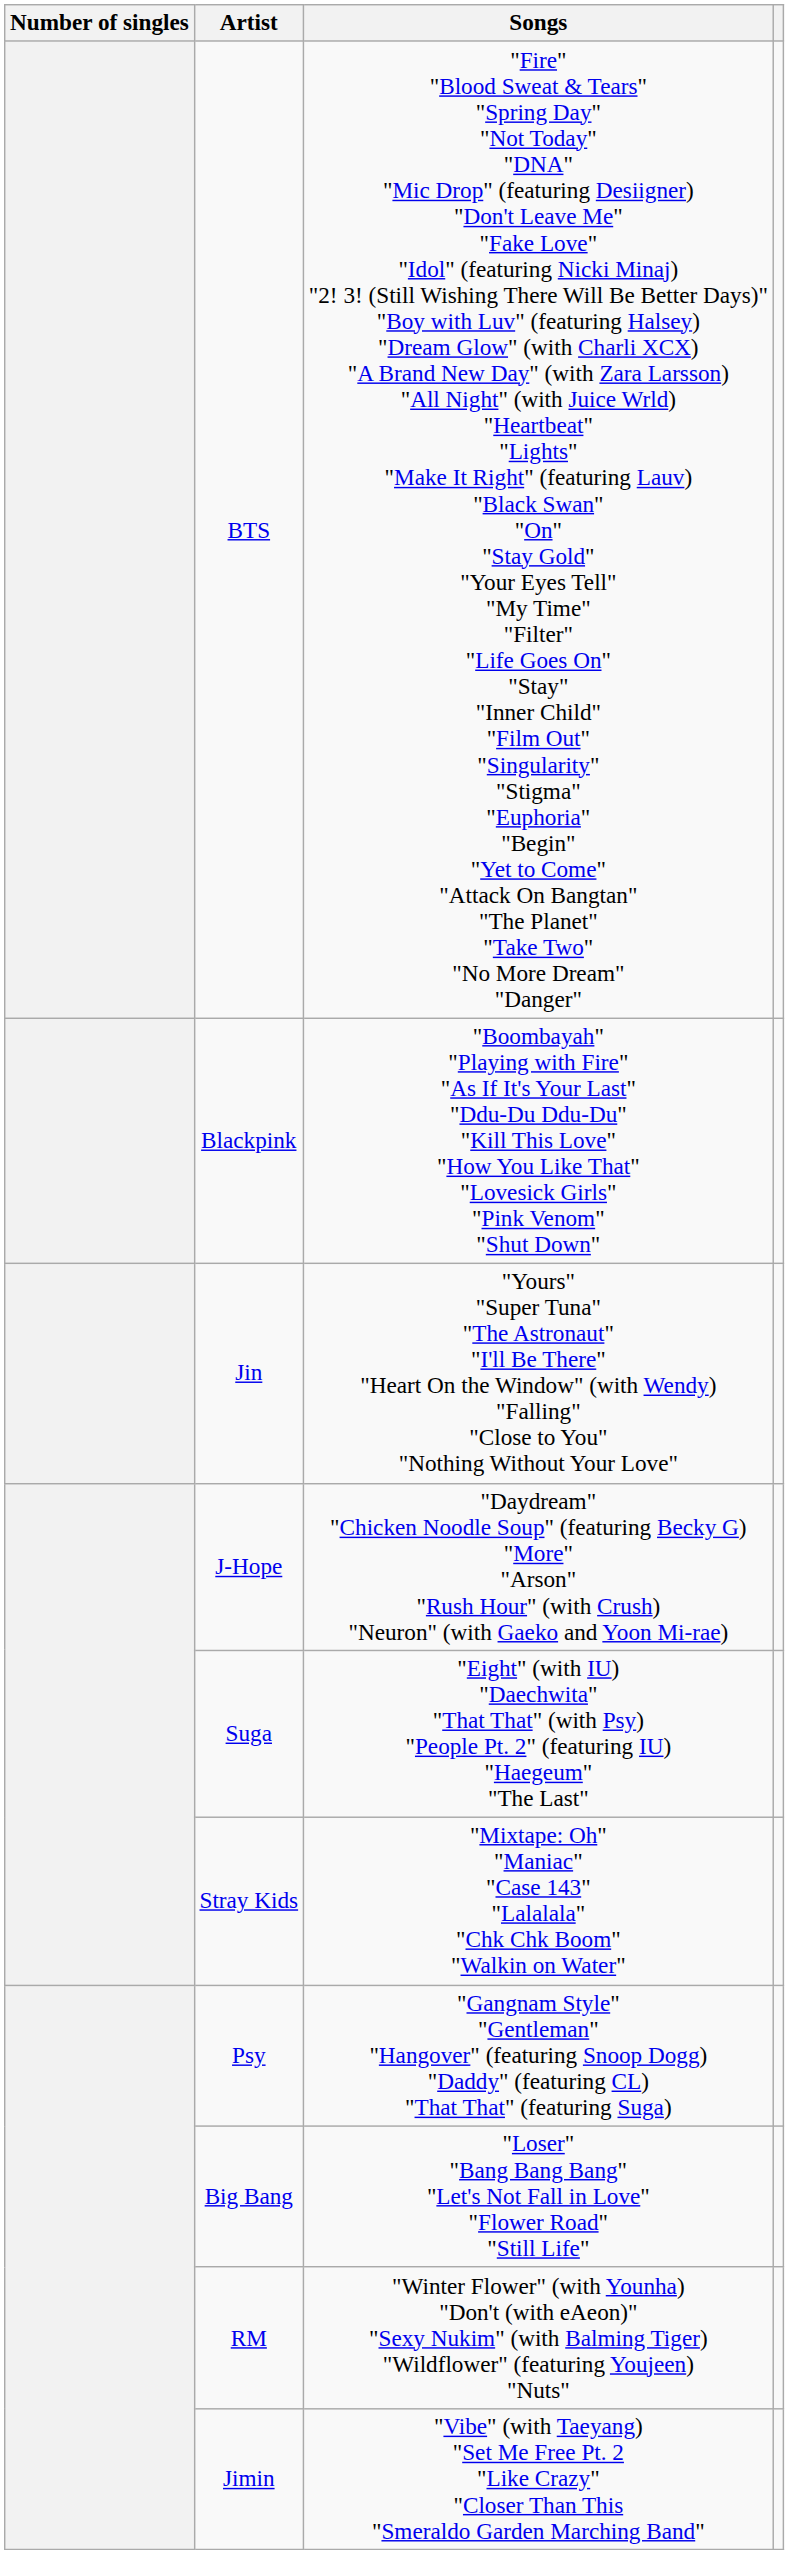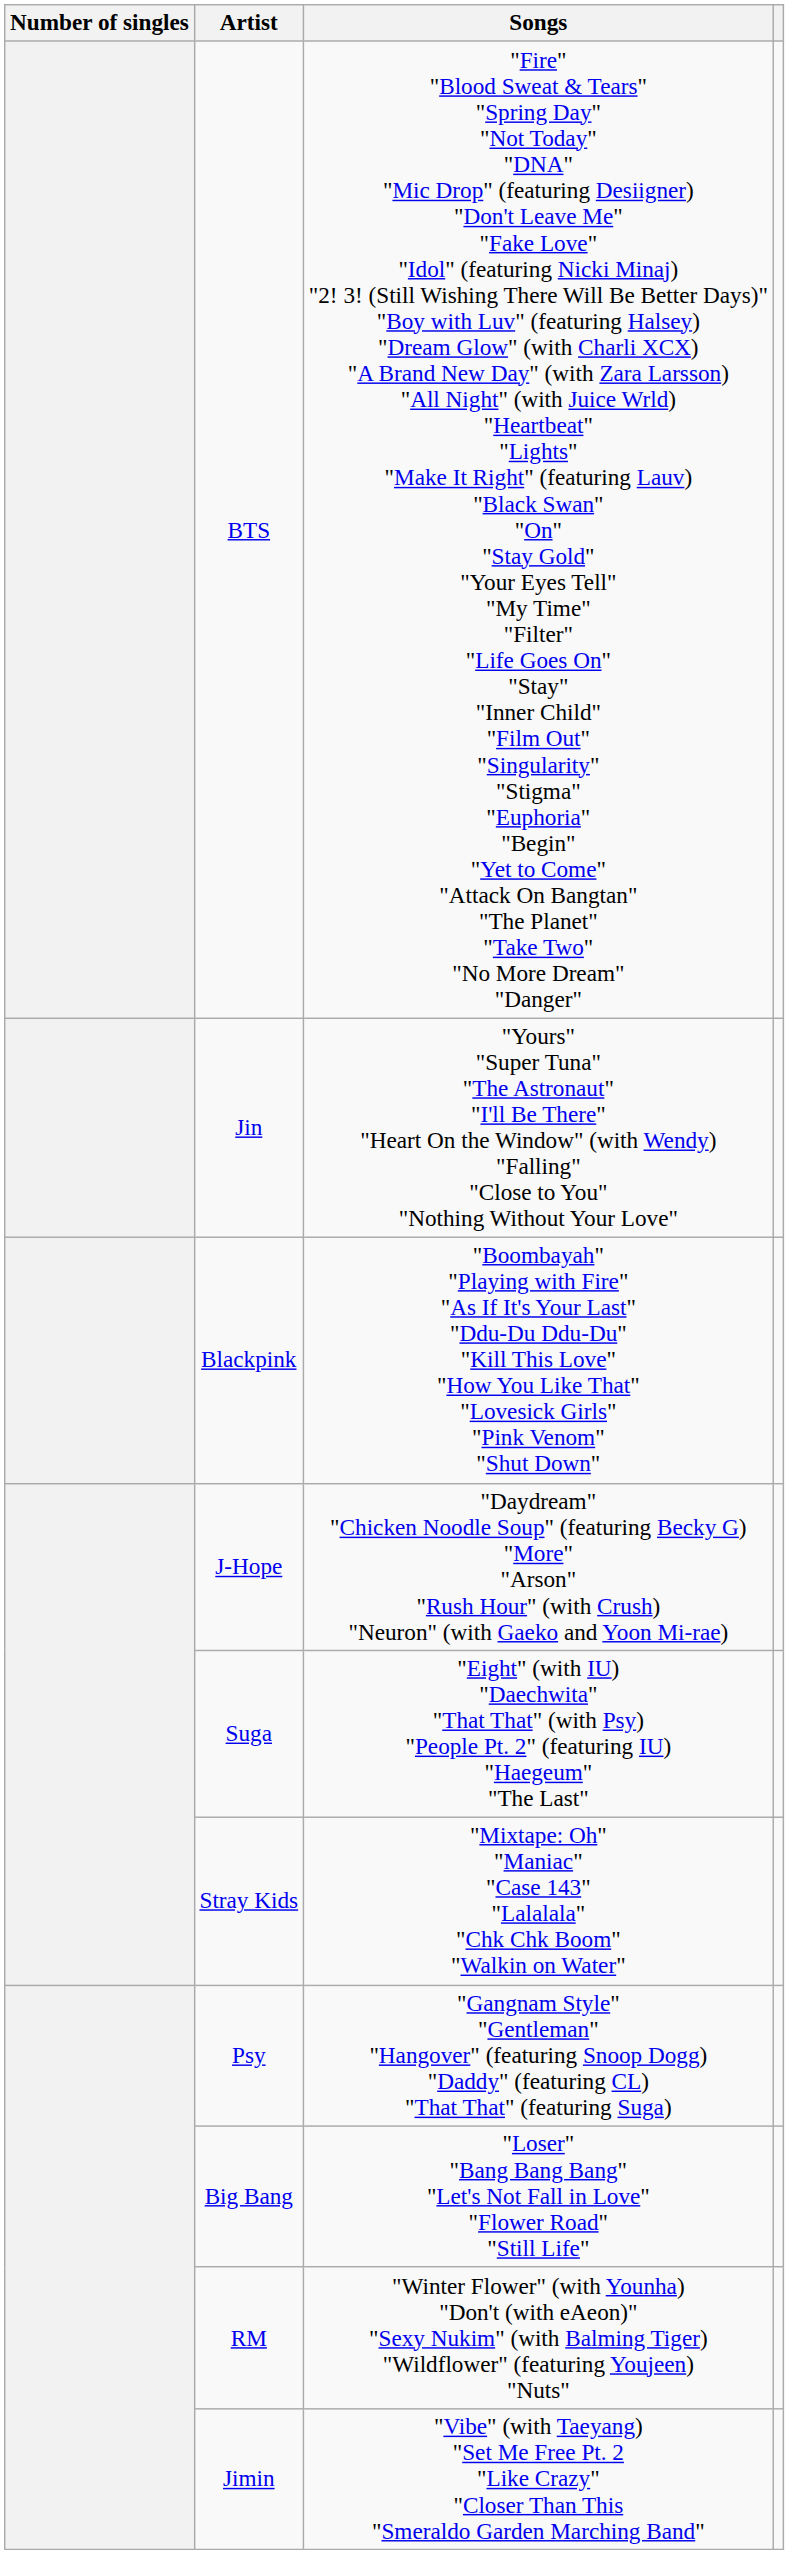 <table class="wikitable plainrowheaders" style="text-align: center">
 <tr>
 <th scope="col">Number of singles</th>
 <th scope="col">Artist</th>
 <th scope="col">Songs</th>
 <th scope="col" class="unsortable"></th>
 </tr>
 <tr>
 <th scope="row"></th>
 <td><a href='#'>BTS</a></td>
 <td>"<a href='#'>Fire</a>"<br>"<a href='#'>Blood Sweat & Tears</a>"<br>"<a href='#'>Spring Day</a>"<br>"<a href='#'>Not Today</a>"<br>"<a href='#'>DNA</a>"<br>"<a href='#'>Mic Drop</a>" (featuring <a href='#'>Desiigner</a>)<br>"<a href='#'>Don't Leave Me</a>"<br>"<a href='#'>Fake Love</a>"<br>"<a href='#'>Idol</a>" (featuring <a href='#'>Nicki Minaj</a>)<br>"2! 3! (Still Wishing There Will Be Better Days)"<br>"<a href='#'>Boy with Luv</a>" (featuring <a href='#'>Halsey</a>)<br>"<a href='#'>Dream Glow</a>" (with <a href='#'>Charli XCX</a>)<br>"<a href='#'>A Brand New Day</a>" (with <a href='#'>Zara Larsson</a>)<br>"<a href='#'>All Night</a>" (with <a href='#'>Juice Wrld</a>)<br>"<a href='#'>Heartbeat</a>"<br>"<a href='#'>Lights</a>"<br>"<a href='#'>Make It Right</a>" (featuring <a href='#'>Lauv</a>)<br>"<a href='#'>Black Swan</a>"<br>"<a href='#'>On</a>"<br>"<a href='#'>Stay Gold</a>"<br>"Your Eyes Tell"<br>"My Time"<br>"Filter"<br>"<a href='#'>Life Goes On</a>"<br>"Stay"<br>"Inner Child"<br>"<a href='#'>Film Out</a>"<br>"<a href='#'>Singularity</a>"<br>"Stigma"<br>"<a href='#'>Euphoria</a>"<br>"Begin"<br>"<a href='#'>Yet to Come</a>"<br>"Attack On Bangtan"<br>"The Planet"<br>"<a href='#'>Take Two</a>"<br>"No More Dream"<br>"Danger"</td>
 <td></td>
 </tr>
 <tr>
 <th scope="row"></th>
-<td><a href='#'>Blackpink</a></td>
-<td>"<a href='#'>Boombayah</a>"<br>"<a href='#'>Playing with Fire</a>"<br>"<a href='#'>As If It's Your Last</a>"<br>"<a href='#'>Ddu-Du Ddu-Du</a>"<br>"<a href='#'>Kill This Love</a>"<br>"<a href='#'>How You Like That</a>"<br>"<a href='#'>Lovesick Girls</a>"<br>"<a href='#'>Pink Venom</a>"<br>"<a href='#'>Shut Down</a>"</td>
+<td><a href='#'>Jin</a></td>
+<td>"Yours"<br>"Super Tuna"<br>"<a href='#'>The Astronaut</a>" <br>"<a href='#'>I'll Be There</a>"<br>"Heart On the Window" (with <a href='#'>Wendy</a>)<br>"Falling"<br>"Close to You"<br>"Nothing Without Your Love"</td>
 <td></td>
 </tr>
 <tr>
 <th scope="row"></th>
-<td><a href='#'>Jin</a></td>
-<td>"Yours"<br>"Super Tuna"<br>"<a href='#'>The Astronaut</a>" <br>"<a href='#'>I'll Be There</a>"<br>"Heart On the Window" (with <a href='#'>Wendy</a>)<br>"Falling"<br>"Close to You"<br>"Nothing Without Your Love"</td>
+<td><a href='#'>Blackpink</a></td>
+<td>"<a href='#'>Boombayah</a>"<br>"<a href='#'>Playing with Fire</a>"<br>"<a href='#'>As If It's Your Last</a>"<br>"<a href='#'>Ddu-Du Ddu-Du</a>"<br>"<a href='#'>Kill This Love</a>"<br>"<a href='#'>How You Like That</a>"<br>"<a href='#'>Lovesick Girls</a>"<br>"<a href='#'>Pink Venom</a>"<br>"<a href='#'>Shut Down</a>"</td>
 <td></td>
 </tr>
 <tr>
 <th scope="row" rowspan="3"></th>
 <td><a href='#'>J-Hope</a></td>
 <td>"Daydream"<br>"<a href='#'>Chicken Noodle Soup</a>" (featuring <a href='#'>Becky G</a>)<br>"<a href='#'>More</a>"<br>"Arson"<br>"<a href='#'>Rush Hour</a>" (with <a href='#'>Crush</a>)<br>"Neuron" (with <a href='#'>Gaeko</a> and <a href='#'>Yoon Mi-rae</a>)</td>
 <td></td>
 </tr>
 <tr>
 <td><a href='#'>Suga</a></td>
 <td>"<a href='#'>Eight</a>" (with <a href='#'>IU</a>)<br>"<a href='#'>Daechwita</a>"<br>"<a href='#'>That That</a>" (with <a href='#'>Psy</a>)<br>"<a href='#'>People Pt. 2</a>" (featuring <a href='#'>IU</a>)<br>"<a href='#'>Haegeum</a>"<br>"The Last"</td>
 <td></td>
 </tr>
 <tr>
 <td><a href='#'>Stray Kids</a></td>
 <td>"<a href='#'>Mixtape: Oh</a>"<br>"<a href='#'>Maniac</a>"<br>"<a href='#'>Case 143</a>"<br>"<a href='#'>Lalalala</a>"<br>"<a href='#'>Chk Chk Boom</a>"<br>"<a href='#'>Walkin on Water</a>"</td>
 <td></td>
 </tr>
 <tr>
 <th scope="row" rowspan="4"></th>
 <td><a href='#'>Psy</a></td>
 <td>"<a href='#'>Gangnam Style</a>"<br>"<a href='#'>Gentleman</a>"<br>"<a href='#'>Hangover</a>" (featuring <a href='#'>Snoop Dogg</a>)<br>"<a href='#'>Daddy</a>" (featuring <a href='#'>CL</a>)<br>"<a href='#'>That That</a>" (featuring <a href='#'>Suga</a>)</td>
 <td></td>
 </tr>
 <tr>
 <td><a href='#'>Big Bang</a></td>
 <td>"<a href='#'>Loser</a>"<br>"<a href='#'>Bang Bang Bang</a>"<br>"<a href='#'>Let's Not Fall in Love</a>"<br>"<a href='#'>Flower Road</a>"<br>"<a href='#'>Still Life</a>"</td>
 <td></td>
 </tr>
 <tr>
 <td><a href='#'>RM</a></td>
 <td>"Winter Flower" (with <a href='#'>Younha</a>)<br>"Don't (with eAeon)"<br>"<a href='#'>Sexy Nukim</a>" (with <a href='#'>Balming Tiger</a>)<br>"Wildflower" (featuring <a href='#'>Youjeen</a>)<br>"Nuts"</td>
 <td></td>
 </tr>
 <tr>
 <td><a href='#'>Jimin</a></td>
 <td>"<a href='#'>Vibe</a>" (with <a href='#'>Taeyang</a>)<br>"<a href='#'>Set Me Free Pt. 2</a><br>"<a href='#'>Like Crazy</a>"<br>"<a href='#'>Closer Than This</a><br>"<a href='#'>Smeraldo Garden Marching Band</a>"</td>
 <td></td>
 </tr>
 </table>
